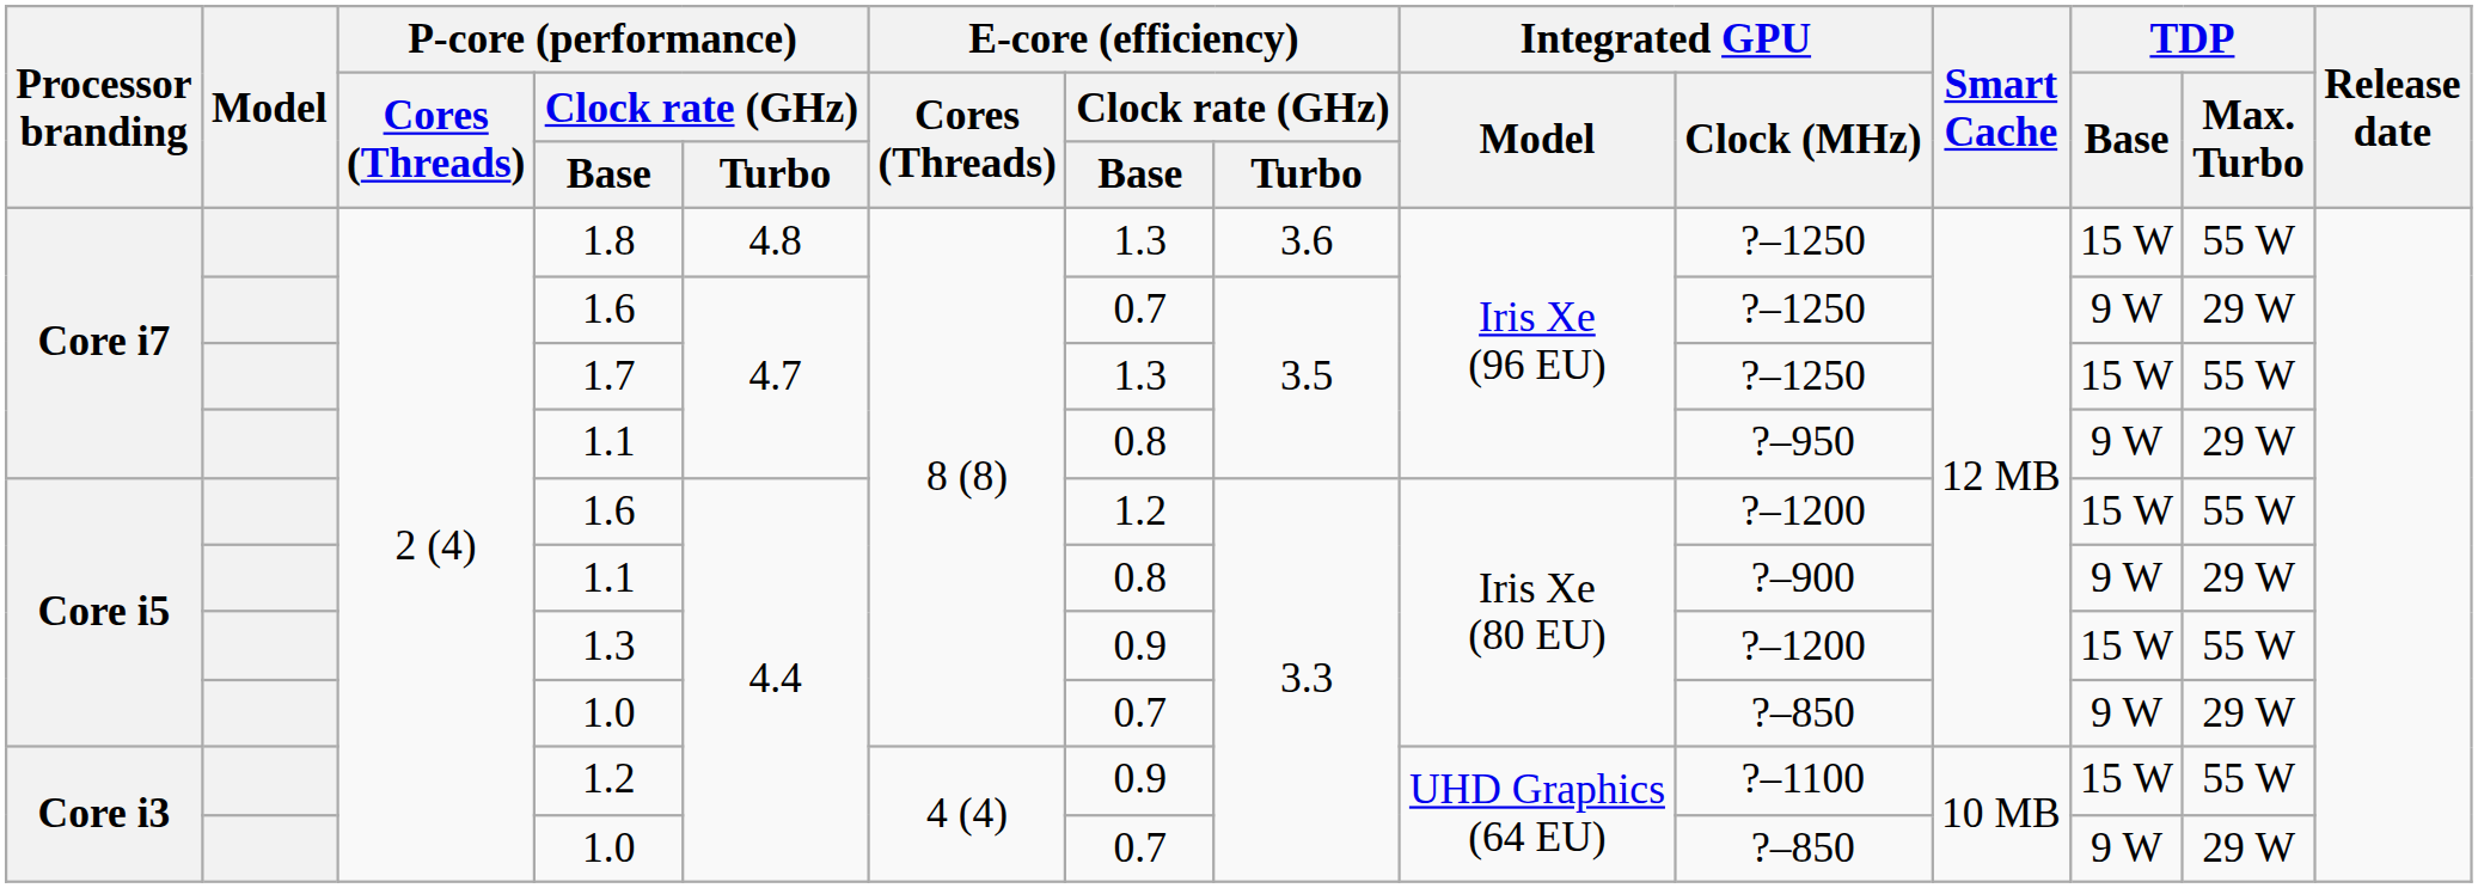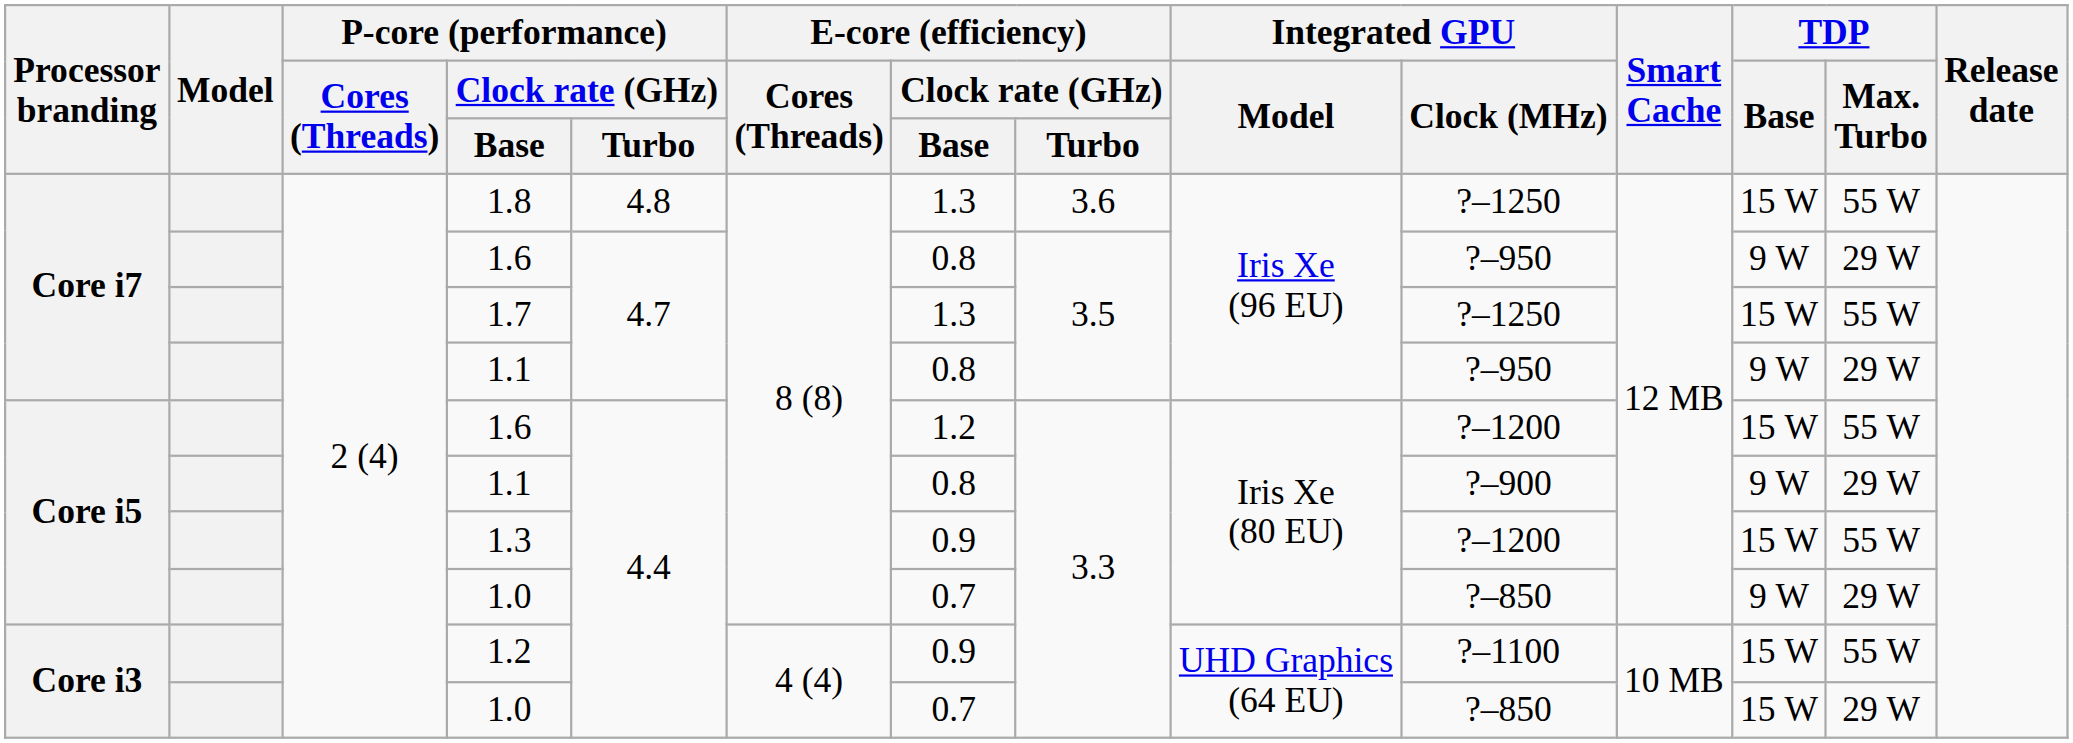 <table class="wikitable nowrap" style="text-align: center;">
 <tr>
 <th class="unsortable" rowspan="3">Processor<br>branding</th>
 <th rowspan="3">Model</th>
 <th colspan="3">P-core (performance)</th>
 <th colspan="3">E-core (efficiency)</th>
 <th colspan="2">Integrated <a href='#'>GPU</a></th>
 <th class="unsortable" rowspan="3"><a href='#'>Smart<br>Cache</a></th>
 <th colspan="2"><a href='#'>TDP</a></th>
 <th rowspan="3">Release<br>date</th>
 </tr>
 <tr>
 <th class="unsortable" rowspan="2"><a href='#'>Cores</a><br>(<a href='#'>Threads</a>)</th>
 <th colspan="2"><a href='#'>Clock rate</a> (GHz)</th>
 <th class="unsortable" rowspan="2">Cores<br>(Threads)</th>
 <th colspan="2">Clock rate (GHz)</th>
 <th rowspan="2" class="unsortable">Model</th>
 <th class="unsortable" rowspan="2">Clock (MHz)</th>
 <th rowspan="2">Base</th>
 <th class="unsortable" rowspan="2">Max.<br>Turbo</th>
 </tr>
 <tr>
 <th class="unsortable">Base</th>
 <th class="unsortable">Turbo</th>
 <th class="unsortable">Base</th>
 <th class="unsortable">Turbo</th>
 </tr>
 <tr>
 <th rowspan="4">Core i7</th>
 <th style="text-align:left;" data-sort-value="sku10"></th>
 <td rowspan="10">2 (4)</td>
 <td>1.8</td>
 <td>4.8</td>
 <td rowspan="8">8 (8)</td>
 <td>1.3</td>
 <td>3.6</td>
 <td rowspan="4"><a href='#'>Iris Xe</a><br>(96 EU)</td>
 <td>?–1250</td>
 <td rowspan="8">12 MB</td>
 <td>15 W</td>
 <td>55 W</td>
 <td rowspan="10"></td>
 </tr>
 <tr>
 <th style="text-align:left;" data-sort-value="sku9"></th>
 <td>1.6</td>
 <td rowspan="3">4.7</td>
-<td>0.7</td>
+<td>0.8</td>
 <td rowspan="3">3.5</td>
-<td>?–1250</td>
+<td>?–950</td>
 <td>9 W</td>
 <td>29 W</td>
 </tr>
 <tr>
 <th style="text-align:left;" data-sort-value="sku8"></th>
 <td>1.7</td>
 <td>1.3</td>
 <td>?–1250</td>
 <td>15 W</td>
 <td>55 W</td>
 </tr>
 <tr>
 <th style="text-align:left;" data-sort-value="sku7"></th>
 <td>1.1</td>
 <td>0.8</td>
 <td>?–950</td>
 <td>9 W</td>
 <td>29 W</td>
 </tr>
 <tr>
 <th rowspan="4">Core i5</th>
 <th style="text-align:left;" data-sort-value="sku6"></th>
 <td>1.6</td>
 <td rowspan="6">4.4</td>
 <td>1.2</td>
 <td rowspan="6">3.3</td>
 <td rowspan="4">Iris Xe<br>(80 EU)</td>
 <td>?–1200</td>
 <td>15 W</td>
 <td>55 W</td>
 </tr>
 <tr>
 <th style="text-align:left;" data-sort-value="sku5"></th>
 <td>1.1</td>
 <td>0.8</td>
 <td>?–900</td>
 <td>9 W</td>
 <td>29 W</td>
 </tr>
 <tr>
 <th style="text-align:left;" data-sort-value="sku4"></th>
 <td>1.3</td>
 <td>0.9</td>
 <td>?–1200</td>
 <td>15 W</td>
 <td>55 W</td>
 </tr>
 <tr>
 <th style="text-align:left;" data-sort-value="sku3"></th>
 <td>1.0</td>
 <td>0.7</td>
 <td>?–850</td>
 <td>9 W</td>
 <td>29 W</td>
 </tr>
 <tr>
 <th rowspan="2">Core i3</th>
 <th style="text-align:left;" data-sort-value="sku2"></th>
 <td>1.2</td>
 <td rowspan="2">4 (4)</td>
 <td>0.9</td>
 <td rowspan="2"><a href='#'>UHD Graphics</a><br>(64 EU)</td>
 <td>?–1100</td>
 <td rowspan="2">10 MB</td>
 <td>15 W</td>
 <td>55 W</td>
 </tr>
 <tr>
 <th style="text-align:left;" data-sort-value="sku1"></th>
 <td>1.0</td>
 <td>0.7</td>
 <td>?–850</td>
-<td>9 W</td>
+<td>15 W</td>
 <td>29 W</td>
 </tr>
 </table>
